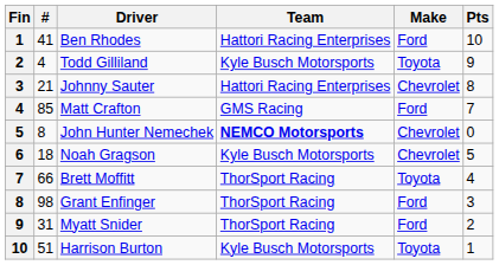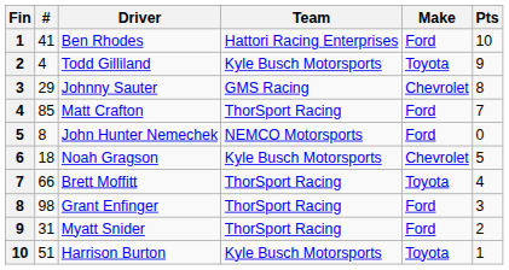 <table class="wikitable" style="font-size: 95%;">
 <tr>
 <th>Fin</th>
 <th>#</th>
 <th>Driver</th>
 <th>Team</th>
 <th>Make</th>
 <th>Pts</th>
 </tr>
 <tr>
 <th>1</th>
 <td>41</td>
 <td><a href='#'>Ben Rhodes</a></td>
 <td><a href='#'>Hattori Racing Enterprises</a></td>
 <td><a href='#'>Ford</a></td>
 <td>10</td>
 </tr>
 <tr>
 <th>2</th>
 <td>4</td>
 <td><a href='#'>Todd Gilliland</a></td>
 <td><a href='#'>Kyle Busch Motorsports</a></td>
 <td><a href='#'>Toyota</a></td>
 <td>9</td>
 </tr>
 <tr>
 <th>3</th>
-<td>21</td>
+<td>29</td>
 <td><a href='#'>Johnny Sauter</a></td>
-<td><a href='#'>Hattori Racing Enterprises</a></td>
+<td><a href='#'>GMS Racing</a></td>
 <td><a href='#'>Chevrolet</a></td>
 <td>8</td>
 </tr>
 <tr>
 <th>4</th>
 <td>85</td>
 <td><a href='#'>Matt Crafton</a></td>
-<td><a href='#'>GMS Racing</a></td>
+<td><a href='#'>ThorSport Racing</a></td>
 <td><a href='#'>Ford</a></td>
 <td>7</td>
 </tr>
 <tr>
 <th>5</th>
 <td>8</td>
 <td><a href='#'>John Hunter Nemechek</a></td>
-<td><strong><a href='#'>NEMCO Motorsports</a></strong></td>
-<td><a href='#'>Chevrolet</a></td>
+<td><a href='#'>NEMCO Motorsports</a></td>
+<td><a href='#'>Ford</a></td>
 <td>0</td>
 </tr>
 <tr>
 <th>6</th>
 <td>18</td>
 <td><a href='#'>Noah Gragson</a></td>
 <td><a href='#'>Kyle Busch Motorsports</a></td>
 <td><a href='#'>Chevrolet</a></td>
 <td>5</td>
 </tr>
 <tr>
 <th>7</th>
 <td>66</td>
 <td><a href='#'>Brett Moffitt</a></td>
 <td><a href='#'>ThorSport Racing</a></td>
 <td><a href='#'>Toyota</a></td>
 <td>4</td>
 </tr>
 <tr>
 <th>8</th>
 <td>98</td>
 <td><a href='#'>Grant Enfinger</a></td>
 <td><a href='#'>ThorSport Racing</a></td>
 <td><a href='#'>Ford</a></td>
 <td>3</td>
 </tr>
 <tr>
 <th>9</th>
 <td>31</td>
 <td><a href='#'>Myatt Snider</a></td>
 <td><a href='#'>ThorSport Racing</a></td>
 <td><a href='#'>Ford</a></td>
 <td>2</td>
 </tr>
 <tr>
 <th>10</th>
 <td>51</td>
 <td><a href='#'>Harrison Burton</a></td>
 <td><a href='#'>Kyle Busch Motorsports</a></td>
 <td><a href='#'>Toyota</a></td>
 <td>1</td>
 </tr>
 </table>
